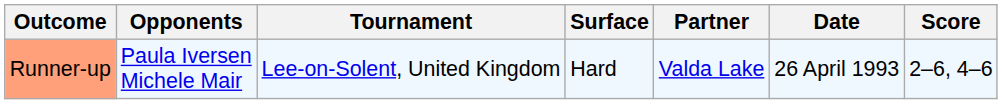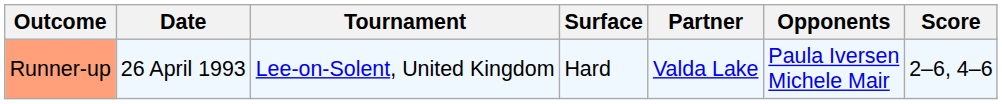 <table class="sortable wikitable" style=font-size:97%>
 <tr>
 <th>Outcome</th>
-<th>Opponents</th>
+<th>Date</th>
 <th>Tournament</th>
 <th>Surface</th>
 <th>Partner</th>
-<th>Date</th>
+<th>Opponents</th>
 <th>Score</th>
 </tr>
 <tr style="background:#f0f8ff;">
 <td style="background:#ffa07a;">Runner-up</td>
-<td> <a href='#'>Paula Iversen</a> <br>  <a href='#'>Michele Mair</a></td>
+<td>26 April 1993</td>
 <td><a href='#'>Lee-on-Solent</a>, United Kingdom</td>
 <td>Hard</td>
 <td> <a href='#'>Valda Lake</a></td>
-<td>26 April 1993</td>
+<td> <a href='#'>Paula Iversen</a> <br>  <a href='#'>Michele Mair</a></td>
 <td>2–6, 4–6</td>
 </tr>
 </table>
